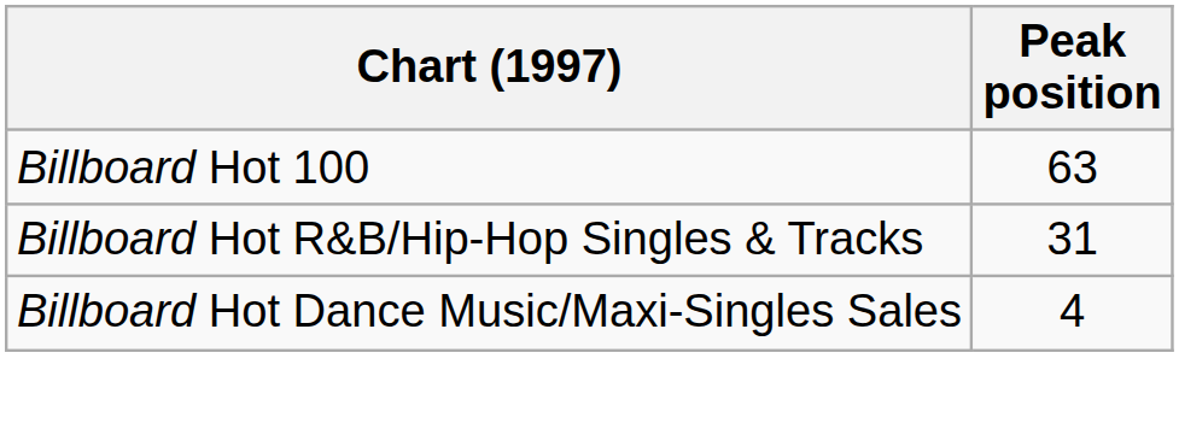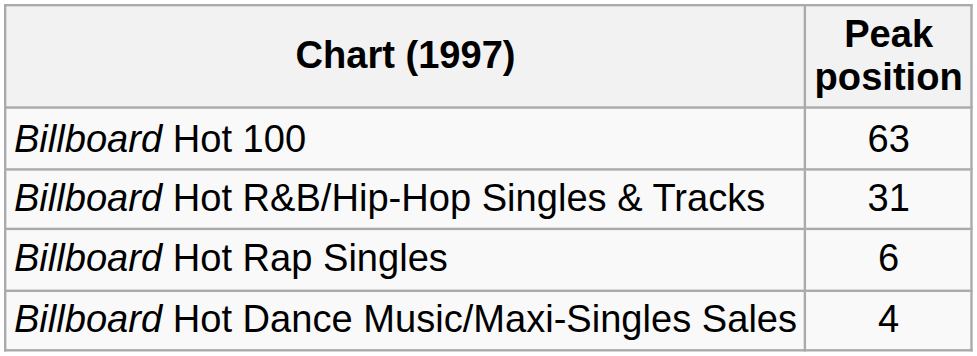 <table class="wikitable">
 <tr>
 <th>Chart (1997)</th>
 <th>Peak<br>position</th>
 </tr>
 <tr>
 <td><em>Billboard</em> Hot 100</td>
 <td align="center">63</td>
 </tr>
 <tr>
 <td><em>Billboard</em> Hot R&B/Hip-Hop Singles & Tracks</td>
 <td align="center">31</td>
 </tr>
 <tr>
+<td><em>Billboard</em> Hot Rap Singles</td>
+<td align="center">6</td>
+</tr>
+<tr>
 <td><em>Billboard</em> Hot Dance Music/Maxi-Singles Sales</td>
 <td align="center">4</td>
 </tr>
 </table>
